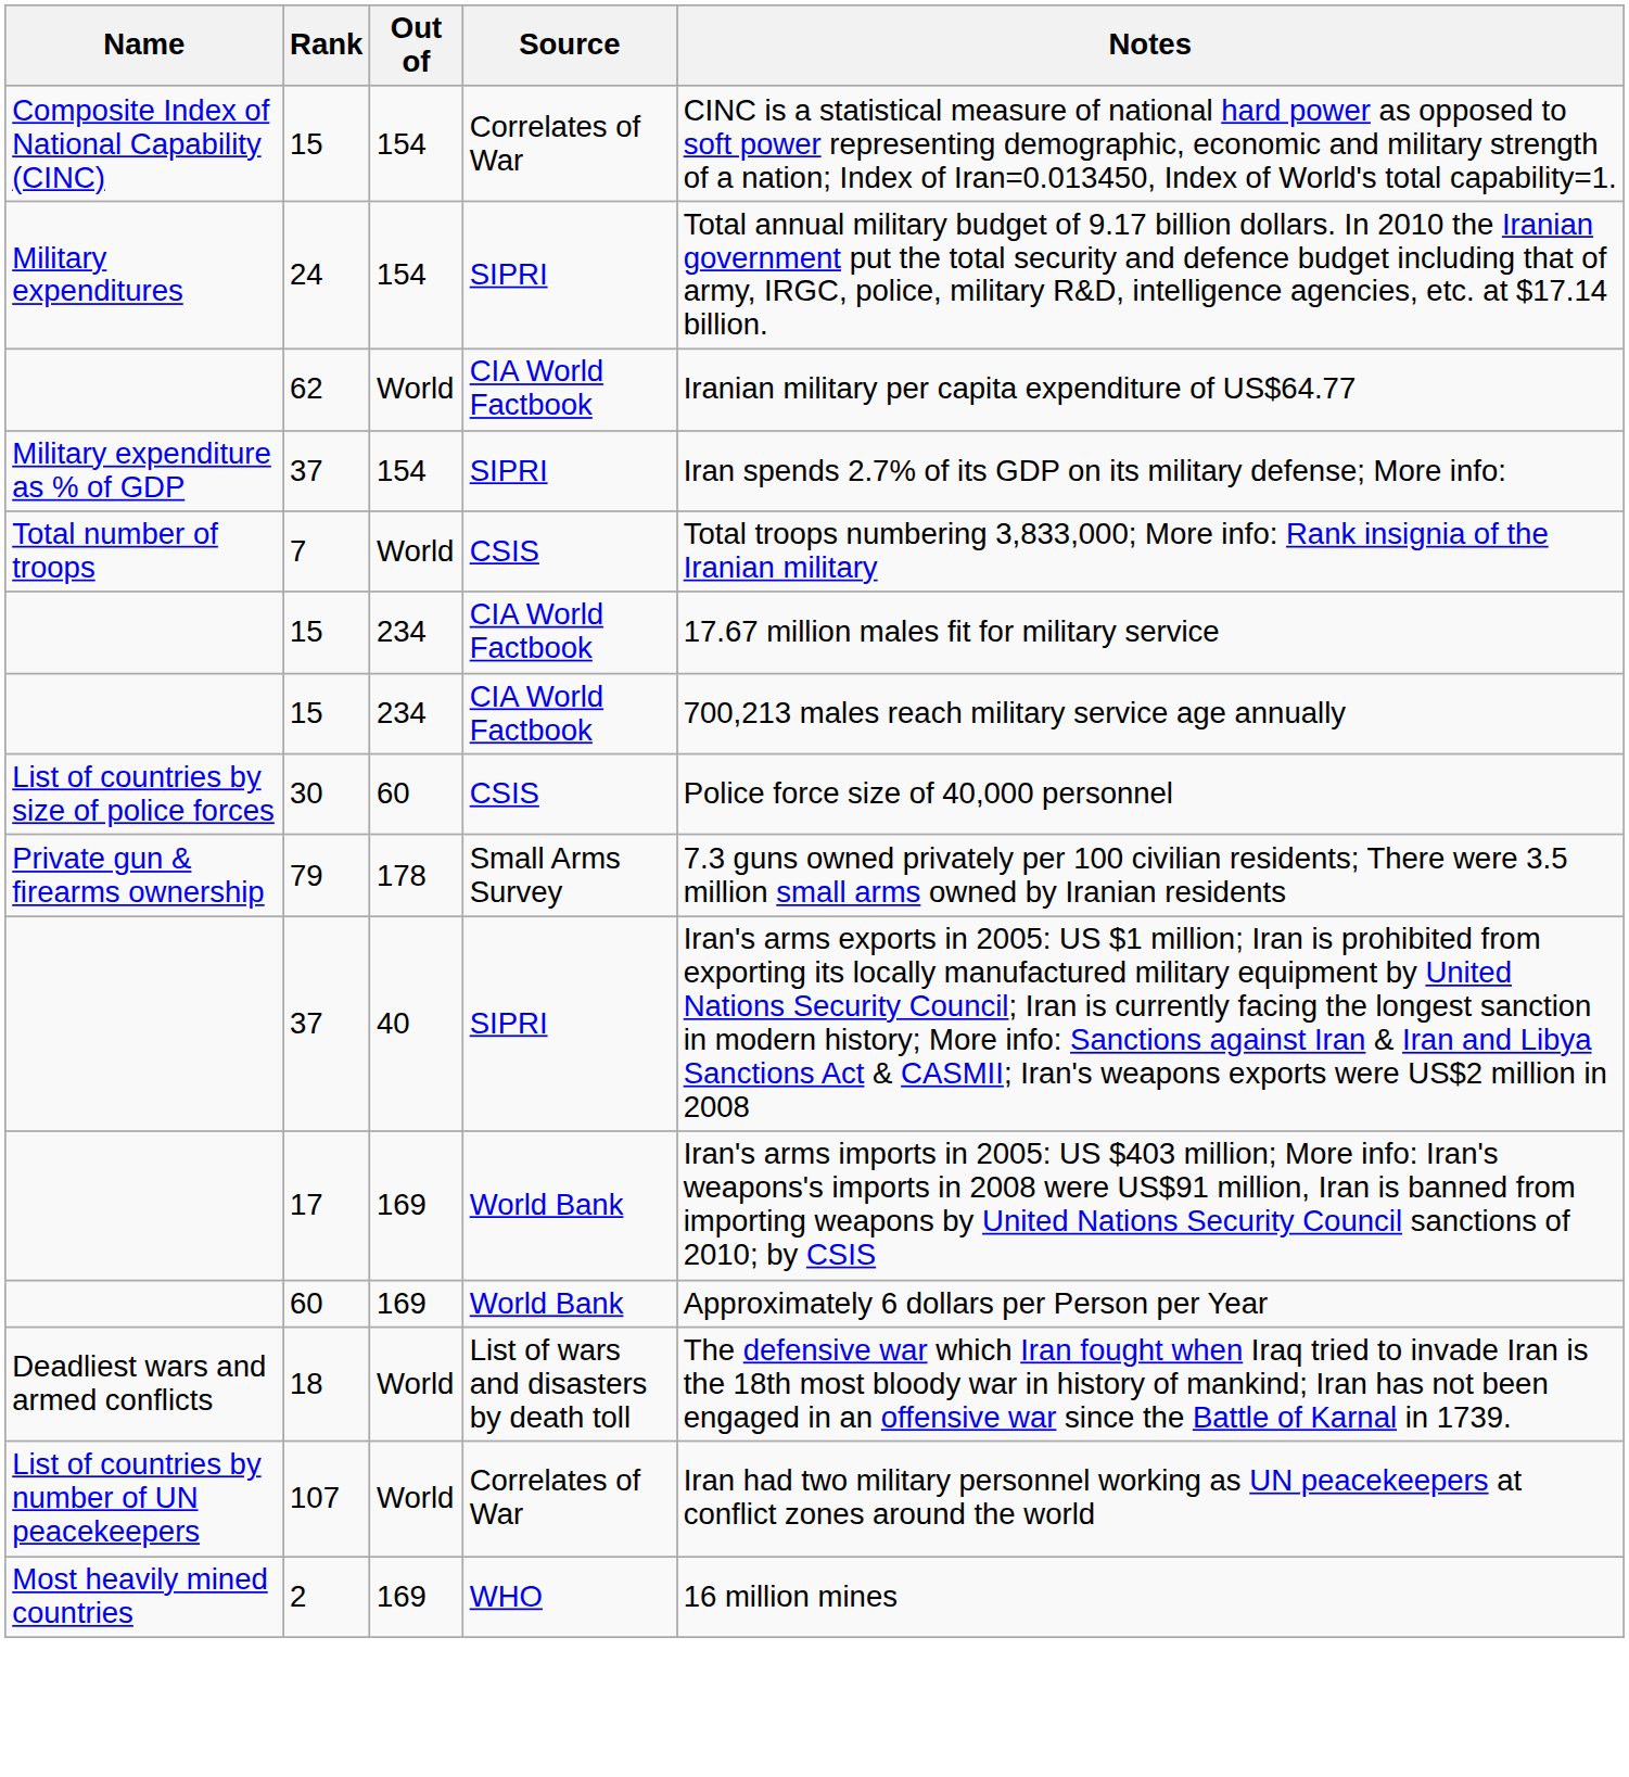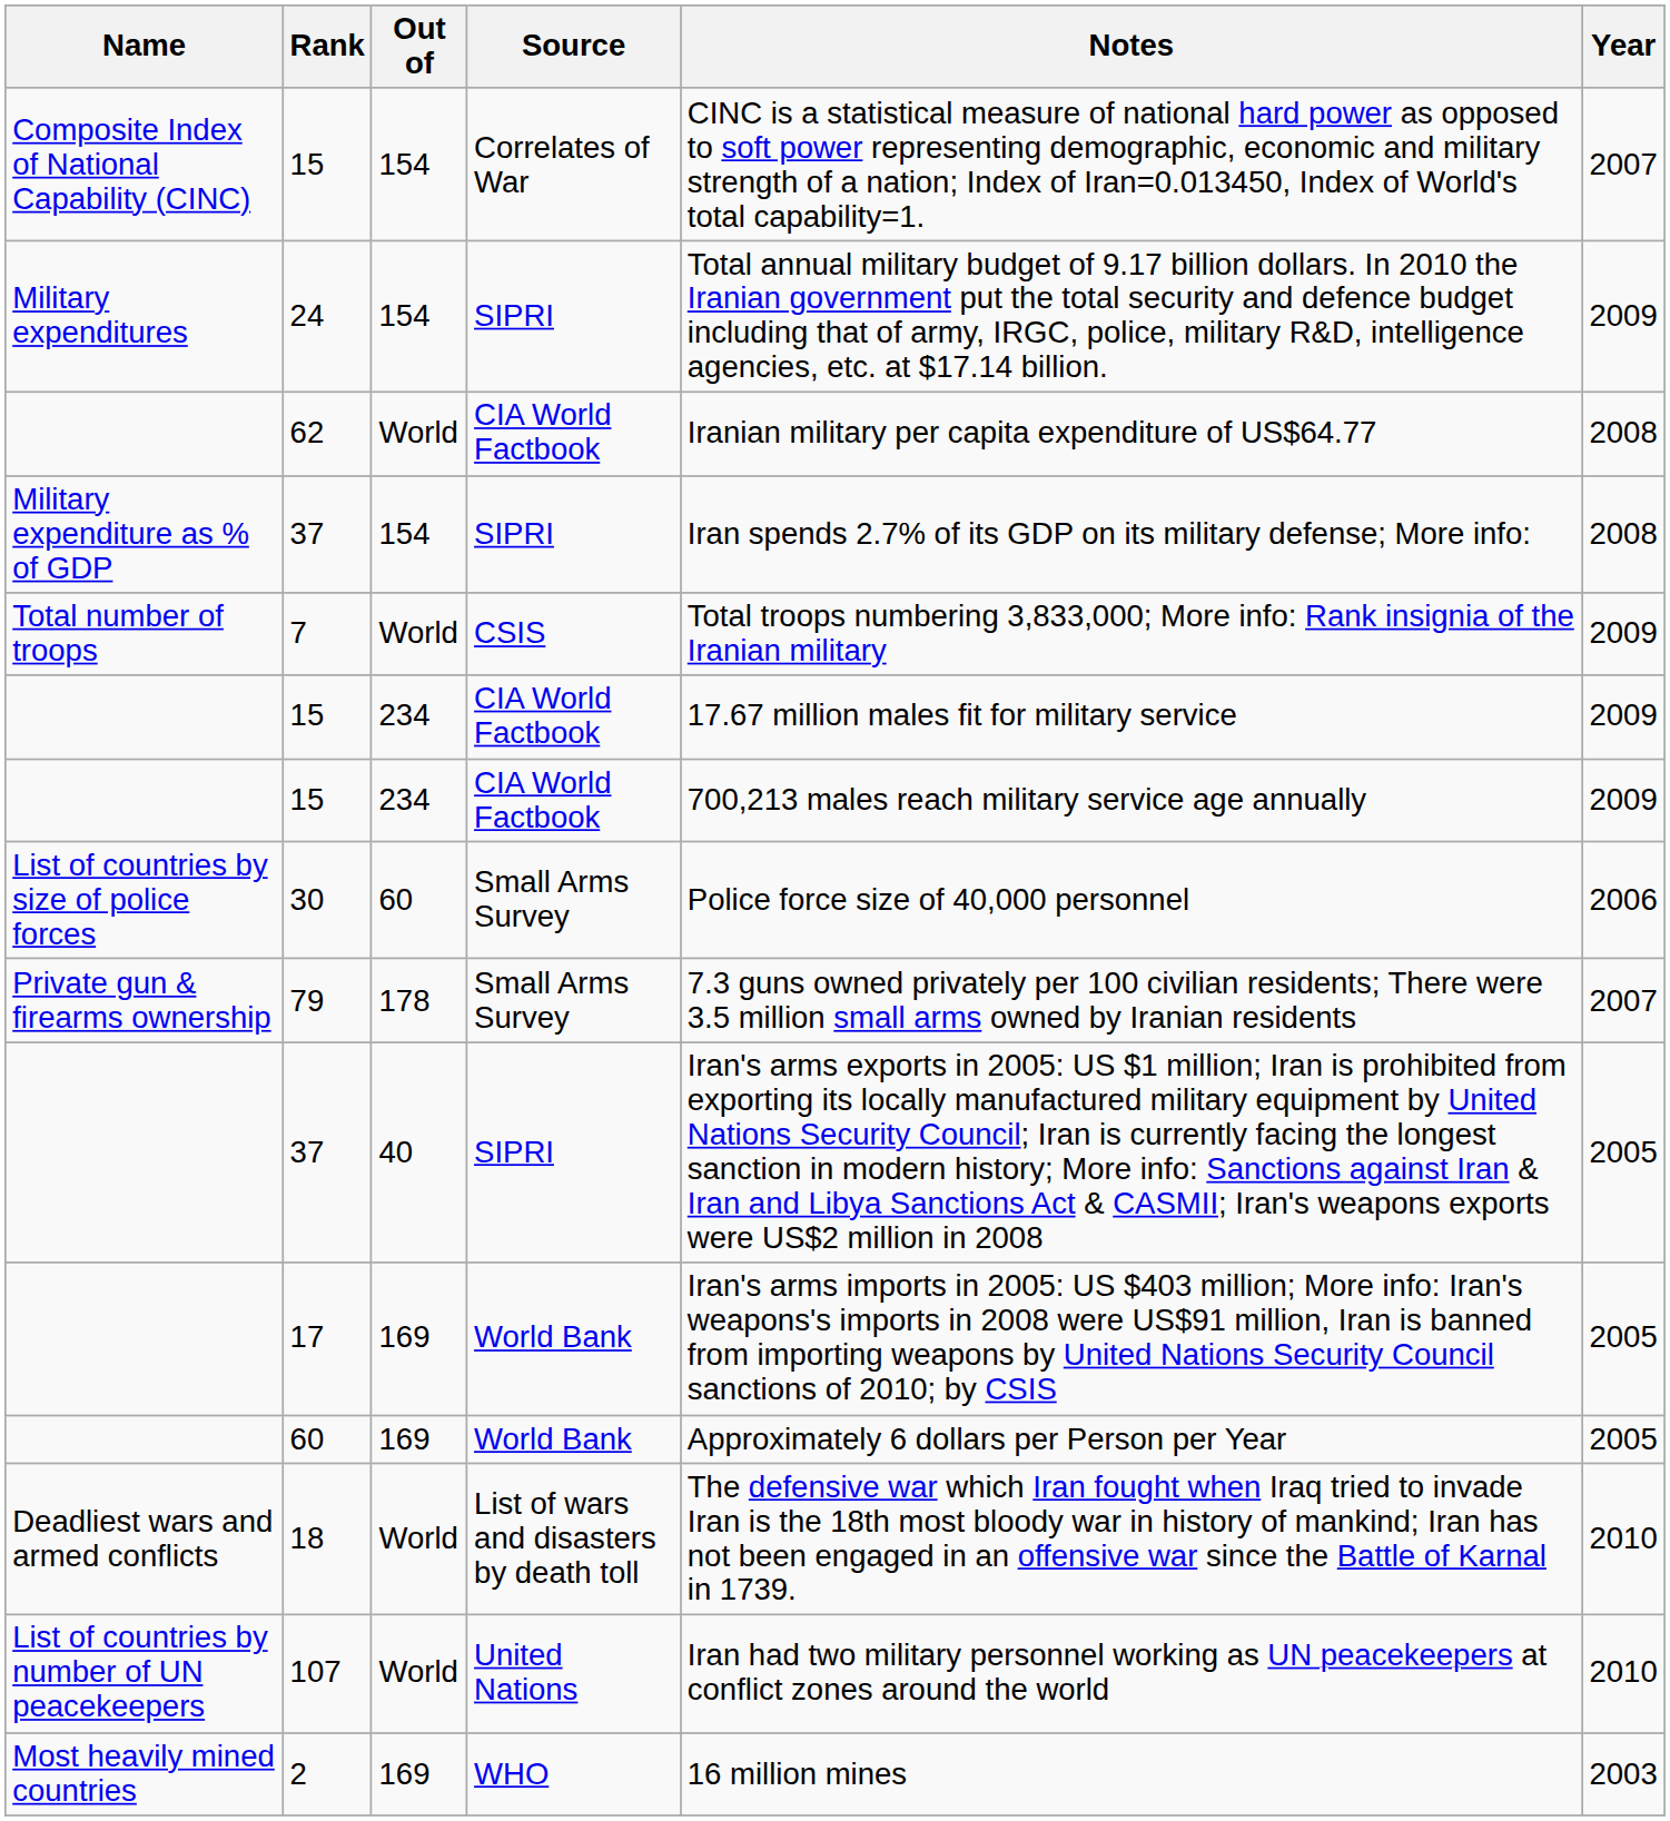 <table class="wikitable sortable" style="text-align:left">
 <tr>
 <th>Name</th>
 <th>Rank</th>
 <th>Out of</th>
 <th>Source</th>
 <th>Notes</th>
+<th>Year</th>
 </tr>
 <tr>
 <td><a href='#'>Composite Index of National Capability (CINC)</a></td>
 <td>15</td>
 <td>154</td>
 <td>Correlates of War</td>
 <td>CINC is a statistical measure of national <a href='#'>hard power</a> as opposed to <a href='#'>soft power</a> representing demographic, economic and military strength of a nation; Index of Iran=0.013450, Index of World's total capability=1.</td>
+<td>2007</td>
 </tr>
 <tr>
 <td><a href='#'>Military expenditures</a></td>
 <td>24</td>
 <td>154</td>
 <td><a href='#'>SIPRI</a></td>
 <td>Total annual military budget of 9.17 billion dollars. In 2010 the <a href='#'>Iranian government</a> put the total security and defence budget including that of army, IRGC, police, military R&D, intelligence agencies, etc. at $17.14 billion.</td>
+<td>2009</td>
 </tr>
 <tr>
 <td></td>
 <td>62</td>
 <td>World</td>
 <td><a href='#'>CIA World Factbook</a></td>
 <td>Iranian military per capita expenditure of US$64.77</td>
+<td>2008</td>
 </tr>
 <tr>
 <td><a href='#'>Military expenditure as % of GDP</a></td>
 <td>37</td>
 <td>154</td>
 <td><a href='#'>SIPRI</a></td>
 <td>Iran spends 2.7% of its GDP on its military defense; More info: </td>
+<td>2008</td>
 </tr>
 <tr>
 <td><a href='#'>Total number of troops</a></td>
 <td>7</td>
 <td>World</td>
 <td><a href='#'>CSIS</a></td>
 <td>Total troops numbering 3,833,000; More info: <a href='#'>Rank insignia of the Iranian military</a></td>
+<td>2009</td>
 </tr>
 <tr>
 <td></td>
 <td>15</td>
 <td>234</td>
 <td><a href='#'>CIA World Factbook</a></td>
 <td>17.67 million males fit for military service</td>
+<td>2009</td>
 </tr>
 <tr>
 <td></td>
 <td>15</td>
 <td>234</td>
 <td><a href='#'>CIA World Factbook</a></td>
 <td>700,213 males reach military service age annually</td>
+<td>2009</td>
 </tr>
 <tr>
 <td><a href='#'>List of countries by size of police forces</a></td>
 <td>30</td>
 <td>60</td>
-<td><a href='#'>CSIS</a></td>
+<td>Small Arms Survey</td>
 <td>Police force size of 40,000 personnel</td>
+<td>2006</td>
 </tr>
 <tr>
 <td><a href='#'>Private gun & firearms ownership</a></td>
 <td>79</td>
 <td>178</td>
 <td>Small Arms Survey</td>
 <td>7.3 guns owned privately per 100 civilian residents; There were 3.5 million <a href='#'>small arms</a> owned by Iranian residents</td>
+<td>2007</td>
 </tr>
 <tr>
 <td></td>
 <td>37</td>
 <td>40</td>
 <td><a href='#'>SIPRI</a></td>
 <td>Iran's arms exports in 2005: US $1 million; Iran is prohibited from exporting its locally manufactured military equipment by <a href='#'>United Nations Security Council</a>; Iran is currently facing the longest sanction in modern history; More info: <a href='#'>Sanctions against Iran</a> & <a href='#'>Iran and Libya Sanctions Act</a> & <a href='#'>CASMII</a>; Iran's weapons exports were US$2 million in 2008</td>
+<td>2005</td>
 </tr>
 <tr>
 <td></td>
 <td>17</td>
 <td>169</td>
 <td><a href='#'>World Bank</a></td>
 <td>Iran's arms imports in 2005: US $403 million; More info: Iran's weapons's imports in 2008 were US$91 million, Iran is banned from importing weapons by <a href='#'>United Nations Security Council</a> sanctions of 2010;   by <a href='#'>CSIS</a></td>
+<td>2005</td>
 </tr>
 <tr>
 <td></td>
 <td>60</td>
 <td>169</td>
 <td><a href='#'>World Bank</a></td>
 <td>Approximately 6 dollars per Person per Year</td>
+<td>2005</td>
 </tr>
 <tr>
 <td>Deadliest wars and armed conflicts</td>
 <td>18</td>
 <td>World</td>
 <td>List of wars and disasters by death toll</td>
 <td>The <a href='#'>defensive war</a> which <a href='#'>Iran fought when</a> Iraq tried to invade Iran is the 18th most bloody war in history of mankind; Iran has not been engaged in an <a href='#'>offensive war</a> since the <a href='#'>Battle of Karnal</a> in 1739.</td>
+<td>2010</td>
 </tr>
 <tr>
 <td><a href='#'>List of countries by number of UN peacekeepers</a></td>
 <td>107</td>
 <td>World</td>
-<td>Correlates of War</td>
+<td><a href='#'>United Nations</a></td>
 <td>Iran had two military personnel working as <a href='#'>UN peacekeepers</a> at conflict zones around the world</td>
+<td>2010</td>
 </tr>
 <tr>
 <td><a href='#'>Most heavily mined countries</a></td>
 <td>2</td>
 <td>169</td>
 <td><a href='#'>WHO</a></td>
 <td>16 million mines</td>
+<td>2003</td>
 </tr>
 </table>
